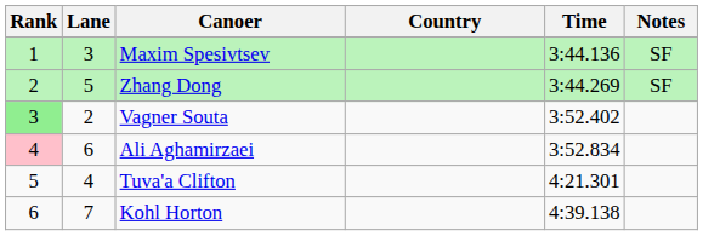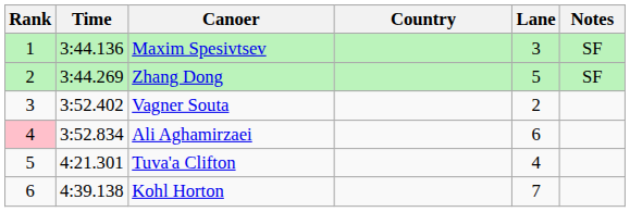 <table class="wikitable" style="text-align:center;">
 <tr>
 <th width=30>Rank</th>
-<th width=30>Lane</th>
+<th width=30>Time</th>
 <th width=175>Canoer</th>
 <th width=150>Country</th>
-<th width=30>Time</th>
+<th width=30>Lane</th>
 <th width=50>Notes</th>
 </tr>
 <tr bgcolor=bbf3bb>
 <td>1</td>
-<td>3</td>
+<td>3:44.136</td>
 <td align=left><a href='#'>Maxim Spesivtsev</a></td>
 <td align=left></td>
-<td>3:44.136</td>
+<td>3</td>
 <td>SF</td>
 </tr>
 <tr bgcolor=bbf3bb>
 <td>2</td>
-<td>5</td>
+<td>3:44.269</td>
 <td align=left><a href='#'>Zhang Dong</a></td>
 <td align=left></td>
-<td>3:44.269</td>
+<td>5</td>
 <td>SF</td>
 </tr>
 <tr>
-<td style="background: lightgreen;">3</td>
-<td>2</td>
+<td>3</td>
+<td>3:52.402</td>
 <td align=left><a href='#'>Vagner Souta</a></td>
 <td align=left></td>
-<td>3:52.402</td>
+<td>2</td>
 <td></td>
 </tr>
 <tr>
 <td style="background: pink;">4</td>
-<td>6</td>
+<td>3:52.834</td>
 <td align=left><a href='#'>Ali Aghamirzaei</a></td>
 <td align=left></td>
-<td>3:52.834</td>
+<td>6</td>
 <td></td>
 </tr>
 <tr>
 <td>5</td>
-<td>4</td>
+<td>4:21.301</td>
 <td align=left><a href='#'>Tuva'a Clifton</a></td>
 <td align=left></td>
-<td>4:21.301</td>
+<td>4</td>
 <td></td>
 </tr>
 <tr>
 <td>6</td>
-<td>7</td>
+<td>4:39.138</td>
 <td align=left><a href='#'>Kohl Horton</a></td>
 <td align=left></td>
-<td>4:39.138</td>
+<td>7</td>
 <td></td>
 </tr>
 </table>
